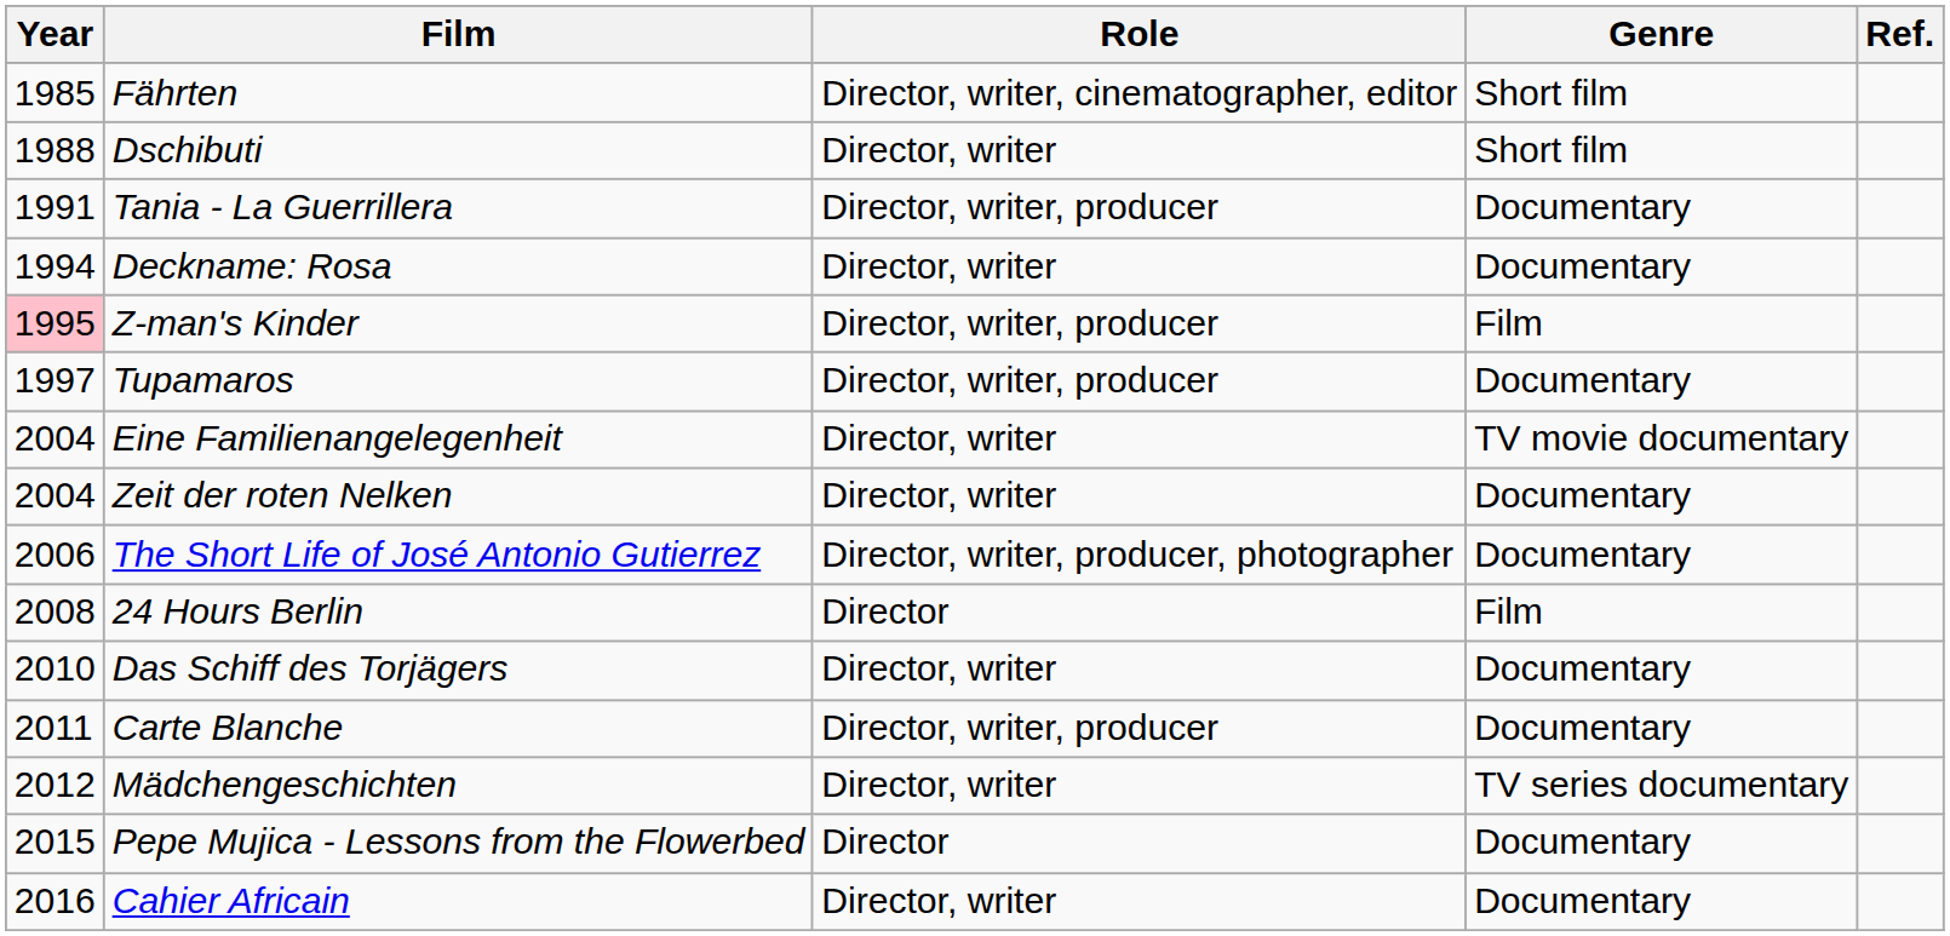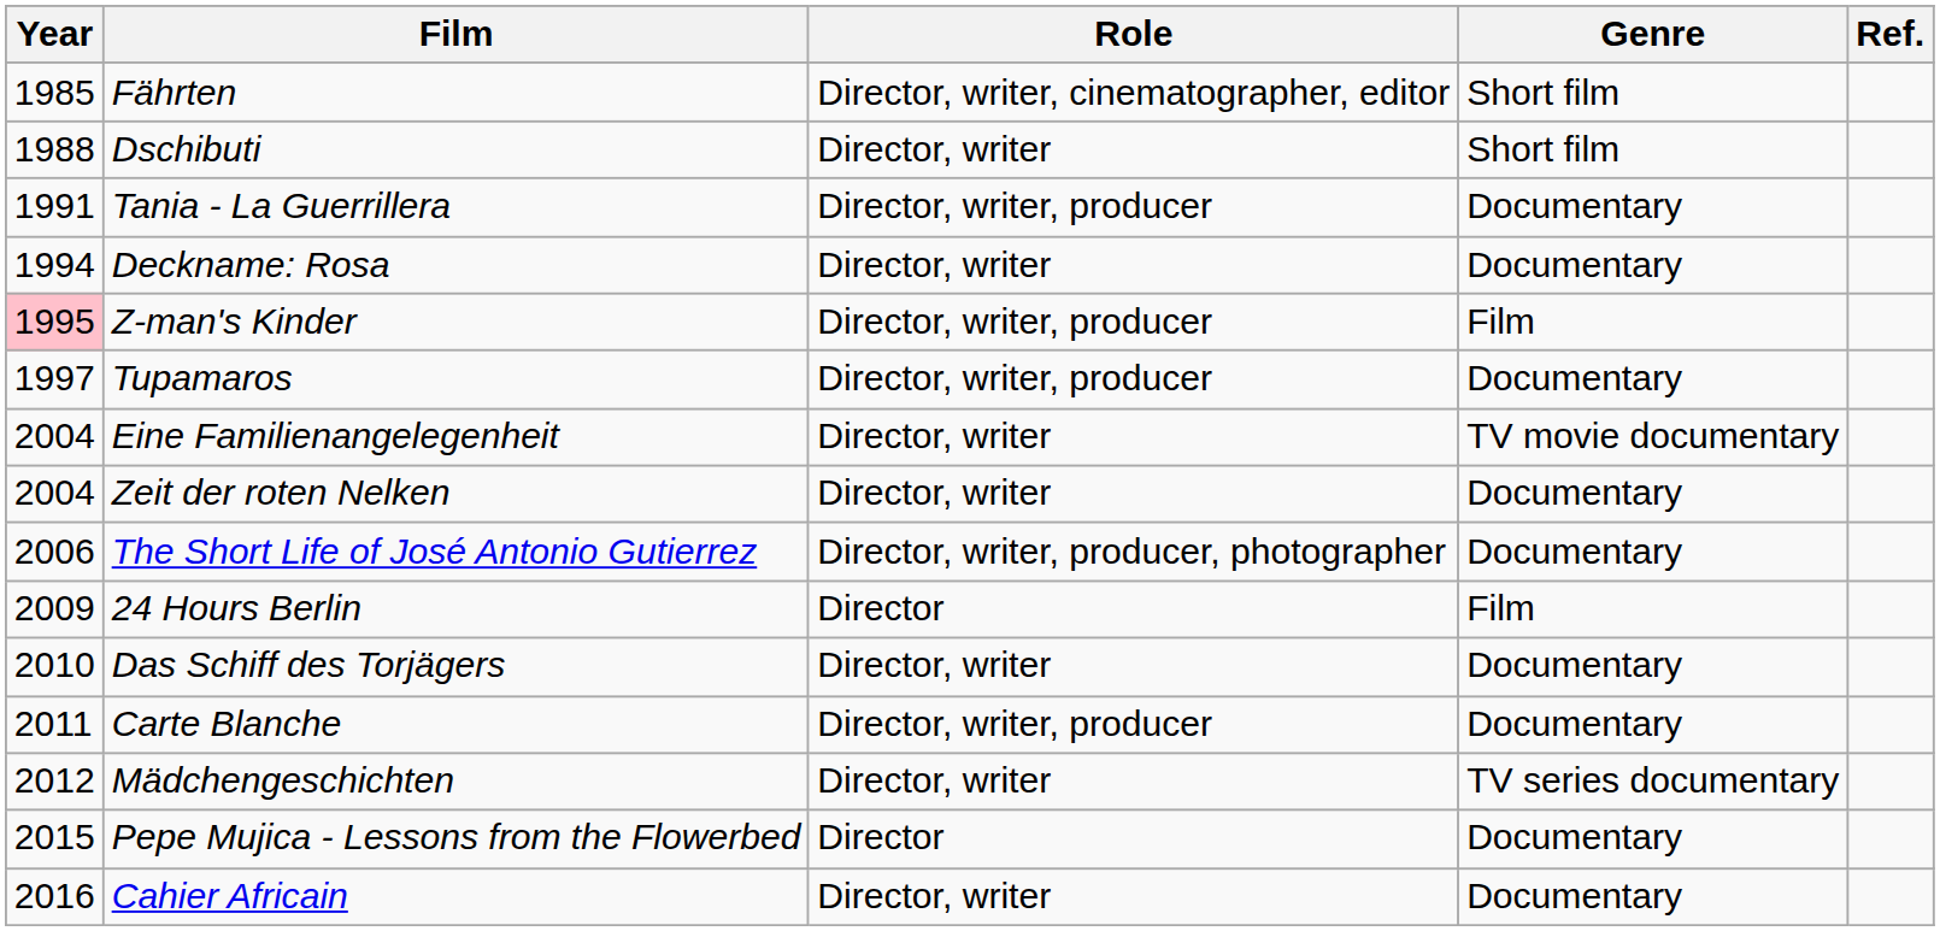 <table class="wikitable">
 <tr>
 <th>Year</th>
 <th>Film</th>
 <th>Role</th>
 <th>Genre</th>
 <th>Ref.</th>
 </tr>
 <tr>
 <td>1985</td>
 <td><em>Fährten</em></td>
 <td>Director, writer, cinematographer, editor</td>
 <td>Short film</td>
 <td></td>
 </tr>
 <tr>
 <td>1988</td>
 <td><em>Dschibuti</em></td>
 <td>Director, writer</td>
 <td>Short film</td>
 <td></td>
 </tr>
 <tr>
 <td>1991</td>
 <td><em>Tania - La Guerrillera</em></td>
 <td>Director, writer, producer</td>
 <td>Documentary</td>
 <td></td>
 </tr>
 <tr>
 <td>1994</td>
 <td><em>Deckname: Rosa</em></td>
 <td>Director, writer</td>
 <td>Documentary</td>
 <td></td>
 </tr>
 <tr>
 <td style="background: pink;">1995</td>
 <td><em>Z-man's Kinder</em></td>
 <td>Director, writer, producer</td>
 <td>Film</td>
 <td></td>
 </tr>
 <tr>
 <td>1997</td>
 <td><em>Tupamaros</em></td>
 <td>Director, writer, producer</td>
 <td>Documentary</td>
 <td></td>
 </tr>
 <tr>
 <td>2004</td>
 <td><em>Eine Familienangelegenheit</em></td>
 <td>Director, writer</td>
 <td>TV movie documentary</td>
 <td></td>
 </tr>
 <tr>
 <td>2004</td>
 <td><em>Zeit der roten Nelken</em></td>
 <td>Director, writer</td>
 <td>Documentary</td>
 <td></td>
 </tr>
 <tr>
 <td>2006</td>
 <td><em><a href='#'>The Short Life of José Antonio Gutierrez</a></em></td>
 <td>Director, writer, producer, photographer</td>
 <td>Documentary</td>
 <td></td>
 </tr>
 <tr>
-<td>2008</td>
+<td>2009</td>
 <td><em>24 Hours Berlin</em></td>
 <td>Director</td>
 <td>Film</td>
 <td></td>
 </tr>
 <tr>
 <td>2010</td>
 <td><em>Das Schiff des Torjägers</em></td>
 <td>Director, writer</td>
 <td>Documentary</td>
 <td></td>
 </tr>
 <tr>
 <td>2011</td>
 <td><em>Carte Blanche</em></td>
 <td>Director, writer, producer</td>
 <td>Documentary</td>
 <td></td>
 </tr>
 <tr>
 <td>2012</td>
 <td><em>Mädchengeschichten</em></td>
 <td>Director, writer</td>
 <td>TV series documentary</td>
 <td></td>
 </tr>
 <tr>
 <td>2015</td>
 <td><em>Pepe Mujica - Lessons from the Flowerbed</em></td>
 <td>Director</td>
 <td>Documentary</td>
 <td></td>
 </tr>
 <tr>
 <td>2016</td>
 <td><em><a href='#'>Cahier Africain</a></em></td>
 <td>Director, writer</td>
 <td>Documentary</td>
 <td></td>
 </tr>
 </table>
